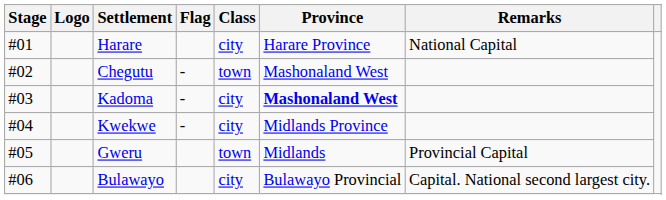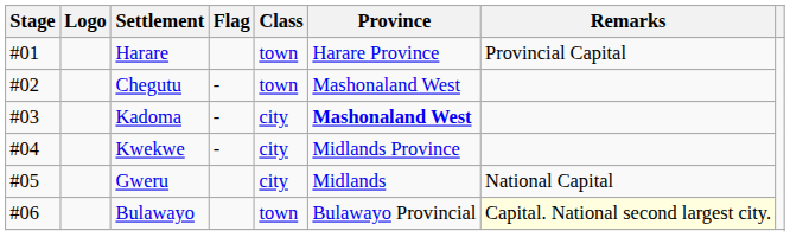 <table class="wikitable sortable" style="font-size: 95%;">
 <tr>
 <th>Stage</th>
 <th>Logo</th>
 <th>Settlement</th>
 <th>Flag</th>
 <th>Class</th>
 <th>Province</th>
 <th>Remarks</th>
 <th></th>
 </tr>
 <tr>
 <td>#01</td>
 <td></td>
 <td><a href='#'>Harare</a></td>
 <td></td>
-<td><a href='#'>city</a></td>
+<td><a href='#'>town</a></td>
 <td><a href='#'>Harare Province</a></td>
-<td>National Capital</td>
+<td>Provincial Capital</td>
 </tr>
 <tr>
 <td>#02</td>
 <td></td>
 <td><a href='#'>Chegutu</a></td>
 <td>-</td>
 <td><a href='#'>town</a></td>
 <td><a href='#'>Mashonaland West</a></td>
 <td></td>
 </tr>
 <tr>
 <td>#03</td>
 <td></td>
 <td><a href='#'>Kadoma</a></td>
 <td>-</td>
 <td><a href='#'>city</a></td>
 <td><strong><a href='#'>Mashonaland West</a></strong></td>
 <td></td>
 </tr>
 <tr>
 <td>#04</td>
 <td></td>
 <td><a href='#'>Kwekwe</a></td>
 <td>-</td>
 <td><a href='#'>city</a></td>
 <td><a href='#'>Midlands Province</a></td>
 <td></td>
 </tr>
 <tr>
 <td>#05</td>
 <td></td>
 <td><a href='#'>Gweru</a></td>
 <td></td>
-<td><a href='#'>town</a></td>
+<td><a href='#'>city</a></td>
 <td><a href='#'>Midlands</a></td>
-<td>Provincial Capital</td>
+<td>National Capital</td>
 </tr>
 <tr>
 <td>#06</td>
 <td></td>
 <td><a href='#'>Bulawayo</a></td>
 <td></td>
-<td><a href='#'>city</a></td>
+<td><a href='#'>town</a></td>
 <td><a href='#'>Bulawayo</a> Provincial</td>
-<td>Capital. National second largest city.</td>
+<td style="background: lightyellow;">Capital. National second largest city.</td>
 </tr>
 <tr>
 </tr>
 </table>
